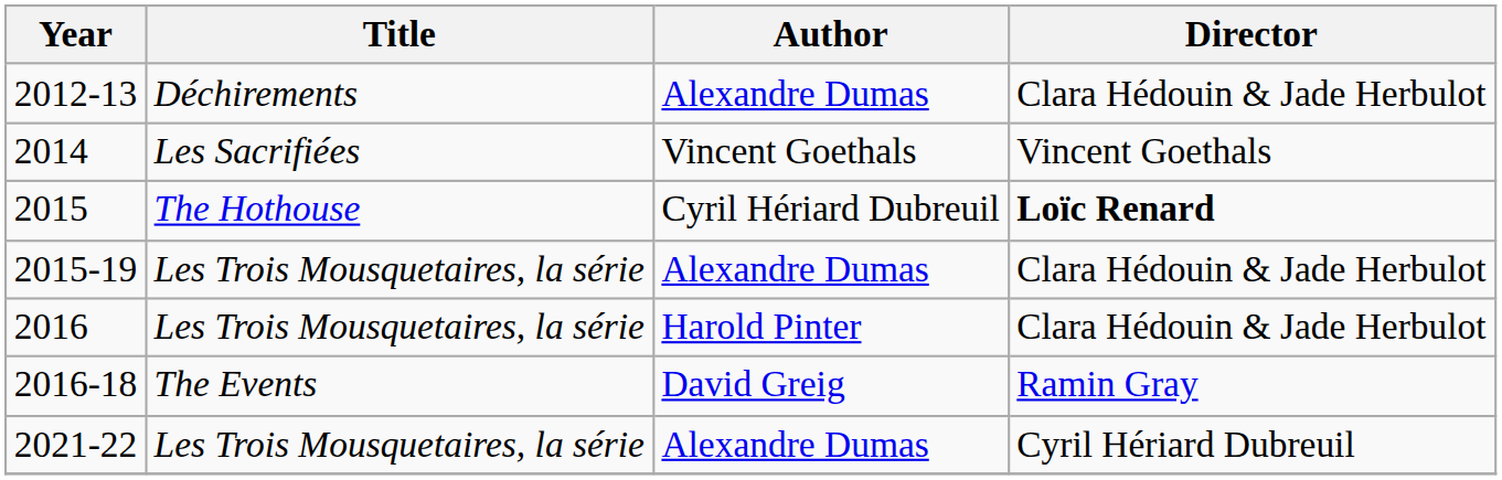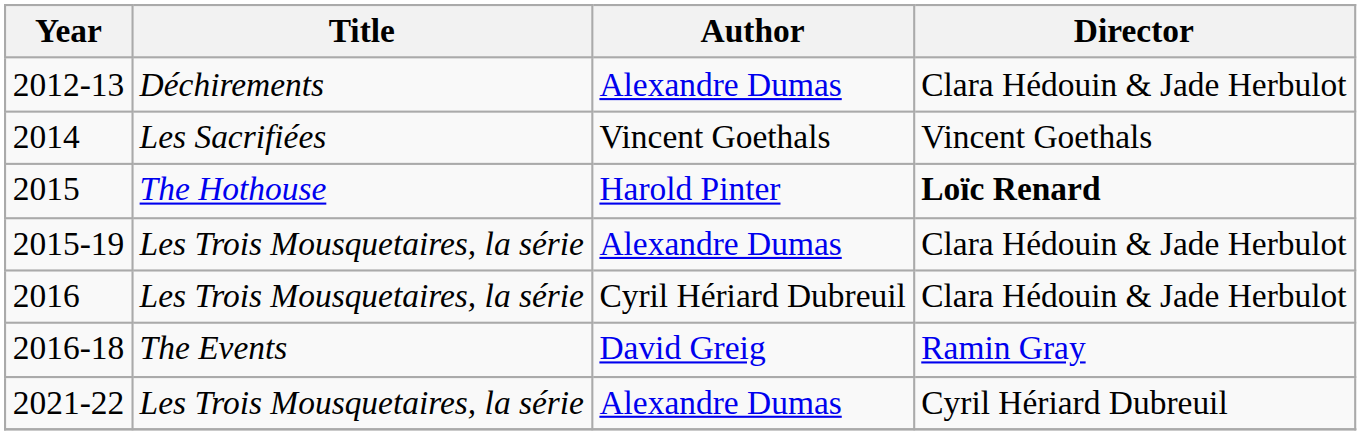 <table class="wikitable">
 <tr>
 <th>Year</th>
 <th>Title</th>
 <th>Author</th>
 <th>Director</th>
 </tr>
 <tr>
 <td>2012-13</td>
 <td><em>Déchirements</em></td>
 <td><a href='#'>Alexandre Dumas</a></td>
 <td>Clara Hédouin & Jade Herbulot</td>
 </tr>
 <tr>
 <td>2014</td>
 <td><em>Les Sacrifiées</em></td>
 <td>Vincent Goethals</td>
 <td>Vincent Goethals</td>
 </tr>
 <tr>
 <td>2015</td>
 <td><em><a href='#'>The Hothouse</a></em></td>
-<td>Cyril Hériard Dubreuil</td>
+<td><a href='#'>Harold Pinter</a></td>
 <td><strong>Loïc Renard</strong></td>
 </tr>
 <tr>
 <td>2015-19</td>
 <td><em>Les Trois Mousquetaires, la série</em></td>
 <td><a href='#'>Alexandre Dumas</a></td>
 <td>Clara Hédouin & Jade Herbulot</td>
 </tr>
 <tr>
 <td>2016</td>
 <td><em>Les Trois Mousquetaires, la série</em></td>
-<td><a href='#'>Harold Pinter</a></td>
+<td>Cyril Hériard Dubreuil</td>
 <td>Clara Hédouin & Jade Herbulot</td>
 </tr>
 <tr>
 <td>2016-18</td>
 <td><em>The Events</em></td>
 <td><a href='#'>David Greig</a></td>
 <td><a href='#'>Ramin Gray</a></td>
 </tr>
 <tr>
 <td>2021-22</td>
 <td><em>Les Trois Mousquetaires, la série</em></td>
 <td><a href='#'>Alexandre Dumas</a></td>
 <td>Cyril Hériard Dubreuil</td>
 </tr>
 <tr>
 </tr>
 </table>
